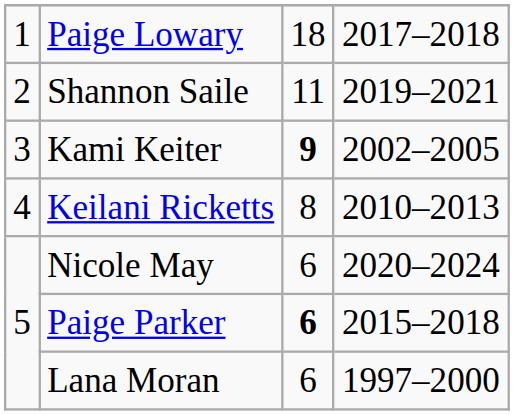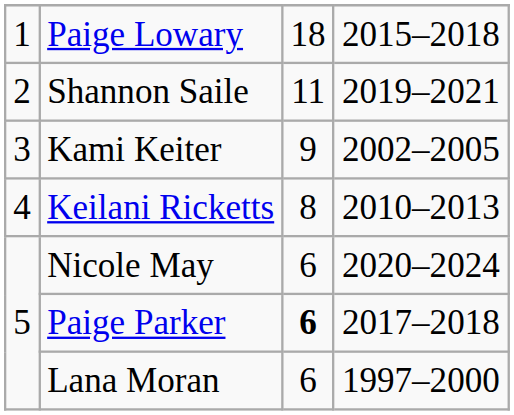 <table class="wikitable" style="font-size: 95%; text-align:left;">
 <tr>
 </tr>
 <tr>
 <td align="center">1</td>
 <td><a href='#'>Paige Lowary</a></td>
 <td align="center">18</td>
-<td align="center">2017–2018</td>
+<td align="center">2015–2018</td>
 </tr>
 <tr>
 <td align="center">2</td>
 <td>Shannon Saile</td>
 <td align="center">11</td>
 <td align="center">2019–2021</td>
 </tr>
 <tr>
 <td align="center">3</td>
 <td>Kami Keiter</td>
-<td align="center"><strong>9</strong></td>
+<td align="center">9</td>
 <td align="center">2002–2005</td>
 </tr>
 <tr>
 <td align="center">4</td>
 <td><a href='#'>Keilani Ricketts</a></td>
 <td align="center">8</td>
 <td align="center">2010–2013</td>
 </tr>
 <tr>
 <td rowspan=3 align="center">5</td>
 <td>Nicole May</td>
 <td align="center">6</td>
 <td align="center">2020–2024</td>
 </tr>
 <tr>
 <td><a href='#'>Paige Parker</a></td>
 <td align="center"><strong>6</strong></td>
-<td align="center">2015–2018</td>
+<td align="center">2017–2018</td>
 </tr>
 <tr>
 <td>Lana Moran</td>
 <td align="center">6</td>
 <td align="center">1997–2000</td>
 </tr>
 </table>
